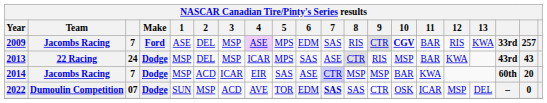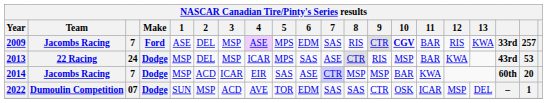 <table class="wikitable" style="text-align:center; font-size:80%">
 <tr>
 <th colspan=20><a href='#'>NASCAR Canadian Tire/Pinty's Series</a> results</th>
 </tr>
 <tr>
 <th scope="col">Year</th>
 <th scope="col">Team</th>
 <th scope="col"></th>
 <th scope="col">Make</th>
 <th scope="col">1</th>
 <th scope="col">2</th>
 <th scope="col">3</th>
 <th scope="col">4</th>
 <th scope="col">5</th>
 <th scope="col">6</th>
 <th scope="col">7</th>
 <th scope="col">8</th>
 <th scope="col">9</th>
 <th scope="col">10</th>
 <th scope="col">11</th>
 <th scope="col">12</th>
 <th scope="col">13</th>
 <th scope="col"></th>
 <th scope="col"></th>
 <th scope="col"></th>
 </tr>
 <tr>
 <th scope="row"><a href='#'>2009</a></th>
 <th nowrap><a href='#'>Jacombs Racing</a></th>
 <th>7</th>
 <th><a href='#'>Ford</a></th>
 <td><a href='#'>ASE</a></td>
 <td><a href='#'>DEL</a></td>
 <td><a href='#'>MSP</a></td>
 <td style="background:#EFCFFF;"><a href='#'>ASE</a><br></td>
 <td><a href='#'>MPS</a></td>
 <td><a href='#'>EDM</a></td>
 <td><a href='#'>SAS</a></td>
 <td><a href='#'>RIS</a></td>
 <td style="background:#DFDFDF;"><a href='#'>CTR</a><br></td>
 <td><strong><a href='#'>CGV</a></strong></td>
 <td><a href='#'>BAR</a></td>
 <td><a href='#'>RIS</a></td>
 <td><a href='#'>KWA</a></td>
 <th>33rd</th>
 <th>257</th>
 <th></th>
 </tr>
 <tr>
 <th scope="row"><a href='#'>2013</a></th>
 <th nowrap><a href='#'>22 Racing</a></th>
 <th>24</th>
 <th><a href='#'>Dodge</a></th>
 <td><a href='#'>MSP</a></td>
 <td><a href='#'>DEL</a></td>
 <td><a href='#'>MSP</a></td>
 <td><a href='#'>ICAR</a></td>
 <td><a href='#'>MPS</a></td>
 <td><a href='#'>SAS</a></td>
 <td><a href='#'>ASE</a></td>
 <td style="background:#DFDFDF;"><a href='#'>CTR</a><br></td>
 <td><a href='#'>RIS</a></td>
 <td><a href='#'>MSP</a></td>
 <td><a href='#'>BAR</a></td>
 <td><a href='#'>KWA</a></td>
 <td></td>
 <th>43rd</th>
-<th>43</th>
+<th>53</th>
 <th></th>
 </tr>
 <tr>
 <th scope="row"><a href='#'>2014</a></th>
 <th nowrap><a href='#'>Jacombs Racing</a></th>
 <th>7</th>
 <th><a href='#'>Dodge</a></th>
 <td><a href='#'>MSP</a></td>
 <td><a href='#'>ACD</a></td>
 <td><a href='#'>ICAR</a></td>
 <td><a href='#'>EIR</a></td>
 <td><a href='#'>SAS</a></td>
 <td><a href='#'>ASE</a></td>
 <td style="background:#CFCFFF;"><a href='#'>CTR</a><br></td>
 <td><a href='#'>MSP</a></td>
 <td><a href='#'>MSP</a></td>
 <td><a href='#'>BAR</a></td>
 <td><a href='#'>KWA</a></td>
 <td colspan=2></td>
 <th>60th</th>
 <th>20</th>
 <th></th>
 </tr>
 <tr>
 <th scope="row"><a href='#'>2022</a></th>
 <th nowrap><a href='#'>Dumoulin Competition</a></th>
 <th>07</th>
 <th><a href='#'>Dodge</a></th>
 <td><a href='#'>SUN</a></td>
 <td><a href='#'>MSP</a></td>
 <td><a href='#'>ACD</a></td>
 <td><a href='#'>AVE</a></td>
 <td><a href='#'>TOR</a></td>
 <td><a href='#'>EDM</a></td>
-<td><strong><a href='#'>SAS</a></strong></td>
+<td><a href='#'>SAS</a></td>
 <td><a href='#'>SAS</a></td>
 <td style="background:#FFFFFF;"><a href='#'>CTR</a><br></td>
 <td><a href='#'>OSK</a></td>
 <td><a href='#'>ICAR</a></td>
 <td><a href='#'>MSP</a></td>
 <td><a href='#'>DEL</a></td>
 <th>–</th>
-<th>0</th>
+<th>1</th>
 <th></th>
 </tr>
 <tr>
 </tr>
 </table>
